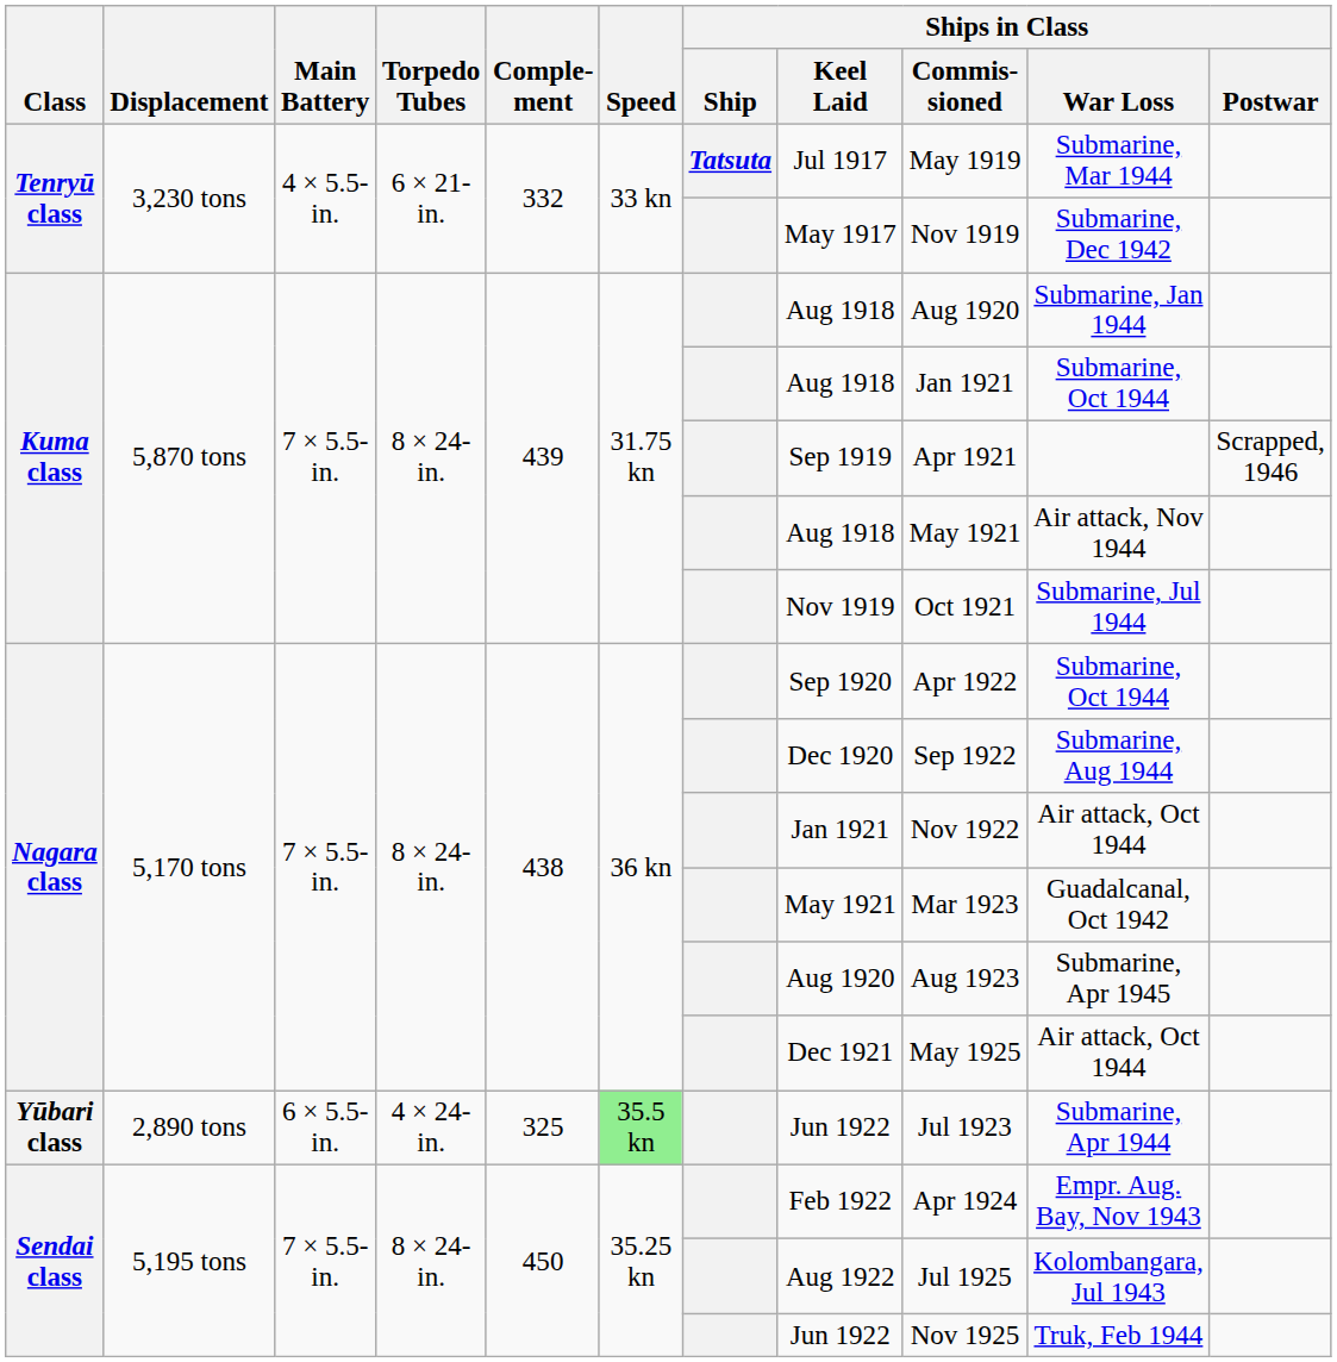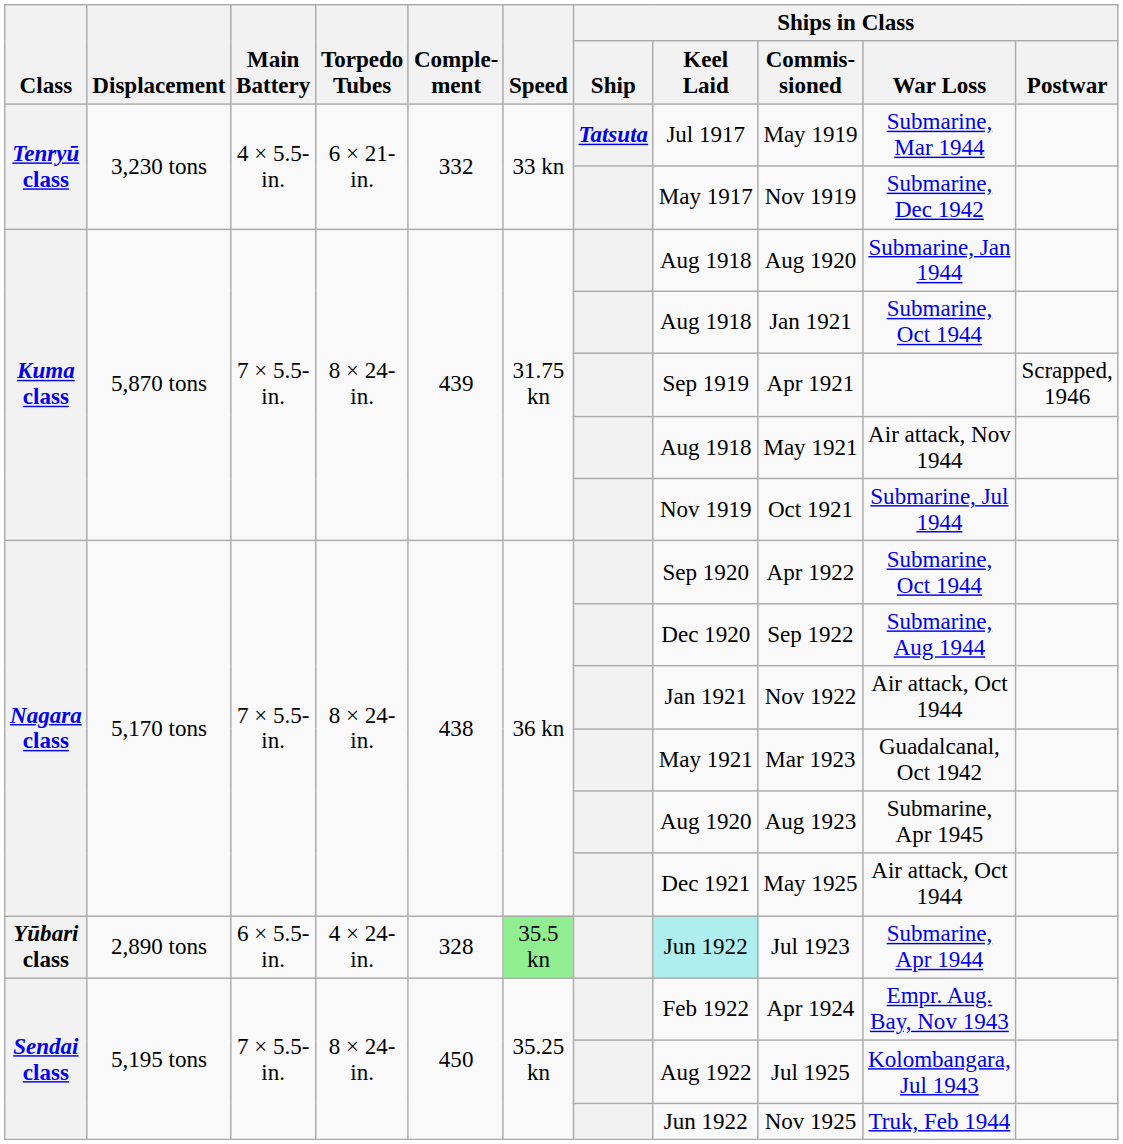 <table class="wikitable plainrowheaders" style="text-align: center;">
 <tr valign="bottom">
 <th scope="col" rowspan="2">Class</th>
 <th scope="col" rowspan="2">Displacement</th>
 <th scope="col" rowspan="2">Main Battery</th>
 <th scope="col" rowspan="2">Torpedo<br>Tubes</th>
 <th scope="col" rowspan="2">Comple-<br>ment</th>
 <th scope="col" rowspan="2">Speed</th>
 <th scope="col" colspan="5">Ships in Class</th>
 </tr>
 <tr valign="bottom">
 <th scope="col">Ship</th>
 <th scope="col">Keel Laid</th>
 <th scope="col">Commis-<br>sioned</th>
 <th scope="col">War Loss</th>
 <th scope="col">Postwar</th>
 </tr>
 <tr>
 <th scope="row" rowspan=2><a href='#'><em>Tenryū</em> class</a></th>
 <td scope="row" rowspan=2 style="text-align: center">3,230 tons</td>
 <td scope="row" rowspan=2 style="text-align: center">4 × 5.5-in.</td>
 <td scope="row" rowspan=2 style="text-align: center">6 × 21-in.</td>
 <td scope="row" rowspan=2 style="text-align: center">332</td>
 <td scope="row" rowspan=2 style="text-align: center">33 kn</td>
 <th scope="row"><a href='#'><em>Tatsuta</em></a></th>
 <td scope="row" style="text-align: center">Jul 1917</td>
 <td scope="row" style="text-align: center">May 1919</td>
 <td scope="row" style="text-align: center"><a href='#'>Submarine, Mar 1944</a></td>
 <td scope="row"></td>
 </tr>
 <tr>
 <th scope="row"></th>
 <td scope="row" style="text-align: center">May 1917</td>
 <td scope="row" style="text-align: center">Nov 1919</td>
 <td scope="row" style="text-align: center"><a href='#'>Submarine, Dec 1942</a></td>
 <td scope="row"></td>
 </tr>
 <tr>
 <th scope="row" rowspan=5><a href='#'><em>Kuma</em> class</a></th>
 <td scope="row" rowspan=5 style="text-align: center">5,870 tons</td>
 <td scope="row" rowspan=5 style="text-align: center">7 × 5.5-in.</td>
 <td scope="row" rowspan=5 style="text-align: center">8 × 24-in.</td>
 <td scope="row" rowspan=5 style="text-align: center">439</td>
 <td scope="row" rowspan=5 style="text-align: center">31.75 kn</td>
 <th scope="row"></th>
 <td scope="row" style="text-align: center">Aug 1918</td>
 <td scope="row" style="text-align: center">Aug 1920</td>
 <td scope="row" style="text-align: center"><a href='#'>Submarine, Jan 1944</a></td>
 <td scope="row"></td>
 </tr>
 <tr>
 <th scope="row"></th>
 <td scope="row" style="text-align: center">Aug 1918</td>
 <td scope="row" style="text-align: center">Jan 1921</td>
 <td scope="row" style="text-align: center"><a href='#'>Submarine, Oct 1944</a></td>
 <td scope="row"></td>
 </tr>
 <tr>
 <th scope="row"></th>
 <td scope="row" style="text-align: center">Sep 1919</td>
 <td scope="row" style="text-align: center">Apr 1921</td>
 <td scope="row"></td>
 <td scope="row" style="text-align: center">Scrapped, 1946</td>
 </tr>
 <tr>
 <th scope="row"></th>
 <td scope="row" style="text-align: center">Aug 1918</td>
 <td scope="row" style="text-align: center">May 1921</td>
 <td scope="row" style="text-align: center">Air attack, Nov 1944</td>
 <td scope="row"></td>
 </tr>
 <tr>
 <th scope="row"></th>
 <td scope="row" style="text-align: center">Nov 1919</td>
 <td scope="row" style="text-align: center">Oct 1921</td>
 <td scope="row" style="text-align: center"><a href='#'>Submarine, Jul 1944</a></td>
 <td scope="row"></td>
 </tr>
 <tr>
 <th scope="row" rowspan=6><a href='#'><em>Nagara</em> class</a></th>
 <td scope="row" rowspan=6 style="text-align: center">5,170 tons</td>
 <td scope="row" rowspan=6 style="text-align: center">7 × 5.5-in.</td>
 <td scope="row" rowspan=6 style="text-align: center">8 × 24-in.</td>
 <td scope="row" rowspan=6 style="text-align: center">438</td>
 <td scope="row" rowspan=6 style="text-align: center">36 kn</td>
 <th scope="row"></th>
 <td scope="row" style="text-align: center">Sep 1920</td>
 <td scope="row" style="text-align: center">Apr 1922</td>
 <td scope="row" style="text-align: center"><a href='#'>Submarine, Oct 1944</a></td>
 <td scope="row"></td>
 </tr>
 <tr>
 <th scope="row"></th>
 <td scope="row" style="text-align: center">Dec 1920</td>
 <td scope="row" style="text-align: center">Sep 1922</td>
 <td scope="row" style="text-align: center"><a href='#'>Submarine, Aug 1944</a></td>
 <td scope="row"></td>
 </tr>
 <tr>
 <th scope="row"></th>
 <td scope="row" style="text-align: center">Jan 1921</td>
 <td scope="row" style="text-align: center">Nov 1922</td>
 <td scope="row" style="text-align: center">Air attack, Oct 1944</td>
 <td scope="row"></td>
 </tr>
 <tr>
 <th scope="row"></th>
 <td scope="row" style="text-align: center">May 1921</td>
 <td scope="row" style="text-align: center">Mar 1923</td>
 <td scope="row" style="text-align: center">Guadalcanal, Oct 1942</td>
 <td scope="row"></td>
 </tr>
 <tr>
 <th scope="row"></th>
 <td scope="row" style="text-align: center">Aug 1920</td>
 <td scope="row" style="text-align: center">Aug 1923</td>
 <td scope="row" style="text-align: center">Submarine, Apr 1945</td>
 <td scope="row"></td>
 </tr>
 <tr>
 <th scope="row"></th>
 <td scope="row" style="text-align: center">Dec 1921</td>
 <td scope="row" style="text-align: center">May 1925</td>
 <td scope="row" style="text-align: center">Air attack, Oct 1944</td>
 <td scope="row"></td>
 </tr>
 <tr>
 <th scope="row"><em>Yūbari</em> class</th>
 <td scope="row" style="text-align: center">2,890 tons</td>
 <td scope="row" style="text-align: center">6 × 5.5-in.</td>
 <td scope="row" style="text-align: center">4 × 24-in.</td>
-<td scope="row" style="text-align: center">325</td>
+<td scope="row" style="text-align: center">328</td>
 <td scope="row" style="background: lightgreen; text-align: center">35.5 kn</td>
 <th scope="row"></th>
-<td scope="row" style="text-align: center">Jun 1922</td>
+<td scope="row" style="background: paleturquoise; text-align: center">Jun 1922</td>
 <td scope="row" style="text-align: center">Jul 1923</td>
 <td scope="row" style="text-align: center"><a href='#'>Submarine, Apr 1944</a></td>
 <td scope="row"></td>
 </tr>
 <tr>
 <th scope="row" rowspan=3><a href='#'><em>Sendai</em> class</a></th>
 <td scope="row" rowspan=3 style="text-align: center">5,195 tons</td>
 <td scope="row" rowspan=3 style="text-align: center">7 × 5.5-in.</td>
 <td scope="row" rowspan=3 style="text-align: center">8 × 24-in.</td>
 <td scope="row" rowspan=3 style="text-align: center">450</td>
 <td scope="row" rowspan=3 style="text-align: center">35.25 kn</td>
 <th scope="row"></th>
 <td scope="row" style="text-align: center">Feb 1922</td>
 <td scope="row" style="text-align: center">Apr 1924</td>
 <td scope="row" style="text-align: center"><a href='#'>Empr. Aug. Bay, Nov 1943</a></td>
 <td scope="row"></td>
 </tr>
 <tr>
 <th scope="row"></th>
 <td scope="row" style="text-align: center">Aug 1922</td>
 <td scope="row" style="text-align: center">Jul 1925</td>
 <td scope="row" style="text-align: center"><a href='#'>Kolombangara, Jul 1943</a></td>
 <td scope="row"></td>
 </tr>
 <tr>
 <th scope="row"></th>
 <td scope="row" style="text-align: center">Jun 1922</td>
 <td scope="row" style="text-align: center">Nov 1925</td>
 <td scope="row" style="text-align: center"><a href='#'>Truk, Feb 1944</a></td>
 <td scope="row"></td>
 </tr>
 </table>
